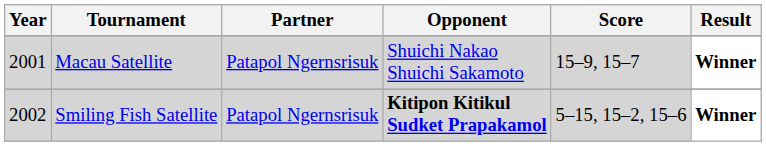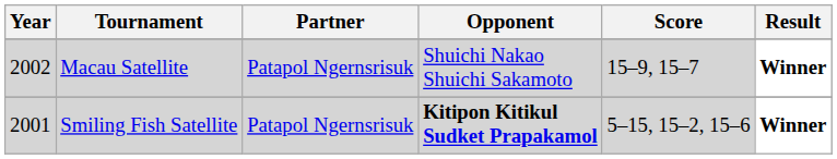 <table class="sortable wikitable" style="font-size: 90%;">
 <tr>
 <th>Year</th>
 <th>Tournament</th>
 <th>Partner</th>
 <th>Opponent</th>
 <th>Score</th>
 <th>Result</th>
 </tr>
 <tr>
 </tr>
 <tr style="background:#D5D5D5">
-<td align="center">2001</td>
+<td align="center">2002</td>
 <td align="left"><a href='#'>Macau Satellite</a></td>
 <td align="left"> <a href='#'>Patapol Ngernsrisuk</a></td>
 <td align="left"> <a href='#'>Shuichi Nakao</a> <br>  <a href='#'>Shuichi Sakamoto</a></td>
 <td align="left">15–9, 15–7</td>
 <td style="text-align:left; background:white"> <strong>Winner</strong></td>
 </tr>
 <tr>
 </tr>
 <tr style="background:#D5D5D5">
-<td align="center">2002</td>
+<td align="center">2001</td>
 <td align="left"><a href='#'>Smiling Fish Satellite</a></td>
 <td align="left"> <a href='#'>Patapol Ngernsrisuk</a></td>
 <td align="left"><strong> Kitipon Kitikul <br>  <a href='#'>Sudket Prapakamol</a></strong></td>
 <td align="left">5–15, 15–2, 15–6</td>
 <td style="text-align:left; background:white"> <strong>Winner</strong></td>
 </tr>
 </table>
